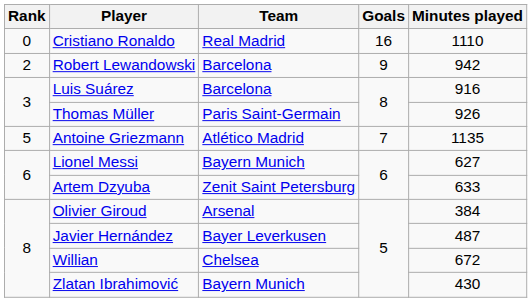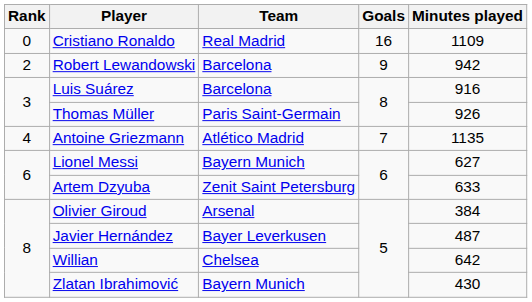 <table class="wikitable" style="text-align:center">
 <tr>
 <th>Rank</th>
 <th>Player</th>
 <th>Team</th>
 <th>Goals</th>
 <th>Minutes played</th>
 </tr>
 <tr>
 <td>0</td>
 <td align=left> <a href='#'>Cristiano Ronaldo</a></td>
 <td align=left> <a href='#'>Real Madrid</a></td>
 <td>16</td>
-<td>1110</td>
+<td>1109</td>
 </tr>
 <tr>
 <td>2</td>
 <td align=left> <a href='#'>Robert Lewandowski</a></td>
 <td align=left> <a href='#'>Barcelona</a></td>
 <td>9</td>
 <td>942</td>
 </tr>
 <tr>
 <td rowspan=2>3</td>
 <td align=left> <a href='#'>Luis Suárez</a></td>
 <td align=left> <a href='#'>Barcelona</a></td>
 <td rowspan=2>8</td>
 <td>916</td>
 </tr>
 <tr>
 <td align=left> <a href='#'>Thomas Müller</a></td>
 <td align=left> <a href='#'>Paris Saint-Germain</a></td>
 <td>926</td>
 </tr>
 <tr>
-<td>5</td>
+<td>4</td>
 <td align=left> <a href='#'>Antoine Griezmann</a></td>
 <td align=left> <a href='#'>Atlético Madrid</a></td>
 <td>7</td>
 <td>1135</td>
 </tr>
 <tr>
 <td rowspan=2>6</td>
 <td align=left> <a href='#'>Lionel Messi</a></td>
 <td align=left> <a href='#'>Bayern Munich</a></td>
 <td rowspan=2>6</td>
 <td>627</td>
 </tr>
 <tr>
 <td align=left> <a href='#'>Artem Dzyuba</a></td>
 <td align=left> <a href='#'>Zenit Saint Petersburg</a></td>
 <td>633</td>
 </tr>
 <tr>
 <td rowspan=4>8</td>
 <td align=left> <a href='#'>Olivier Giroud</a></td>
 <td align=left> <a href='#'>Arsenal</a></td>
 <td rowspan=4>5</td>
 <td>384</td>
 </tr>
 <tr>
 <td align=left> <a href='#'>Javier Hernández</a></td>
 <td align=left> <a href='#'>Bayer Leverkusen</a></td>
 <td>487</td>
 </tr>
 <tr>
 <td align=left> <a href='#'>Willian</a></td>
 <td align=left> <a href='#'>Chelsea</a></td>
-<td>672</td>
+<td>642</td>
 </tr>
 <tr>
 <td align=left> <a href='#'>Zlatan Ibrahimović</a></td>
 <td align=left> <a href='#'>Bayern Munich</a></td>
 <td>430</td>
 </tr>
 </table>
